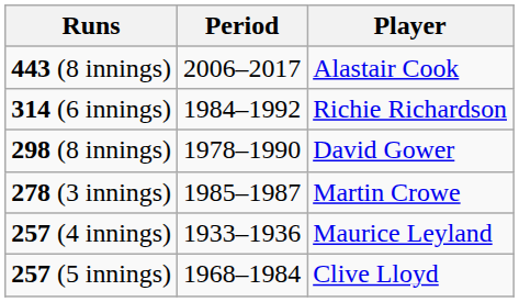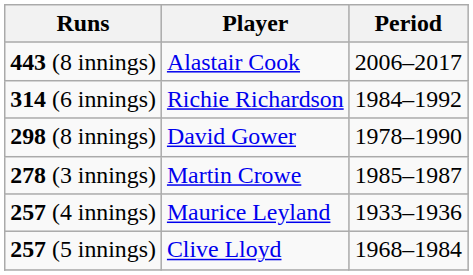 <table class="wikitable">
 <tr>
 <th>Runs</th>
+<th>Player</th>
 <th>Period</th>
-<th>Player</th>
 </tr>
 <tr>
 <td><strong>443</strong> (8 innings)</td>
+<td> <a href='#'>Alastair Cook</a></td>
 <td>2006–2017</td>
-<td> <a href='#'>Alastair Cook</a></td>
 </tr>
 <tr>
 <td><strong>314</strong> (6 innings)</td>
+<td> <a href='#'>Richie Richardson</a></td>
 <td>1984–1992</td>
-<td> <a href='#'>Richie Richardson</a></td>
 </tr>
 <tr>
 <td><strong>298</strong> (8 innings)</td>
+<td> <a href='#'>David Gower</a></td>
 <td>1978–1990</td>
-<td> <a href='#'>David Gower</a></td>
 </tr>
 <tr>
 <td><strong>278</strong> (3 innings)</td>
+<td> <a href='#'>Martin Crowe</a></td>
 <td>1985–1987</td>
-<td> <a href='#'>Martin Crowe</a></td>
 </tr>
 <tr>
 <td><strong>257</strong> (4 innings)</td>
+<td> <a href='#'>Maurice Leyland</a></td>
 <td>1933–1936</td>
-<td> <a href='#'>Maurice Leyland</a></td>
 </tr>
 <tr>
 <td><strong>257</strong> (5 innings)</td>
+<td> <a href='#'>Clive Lloyd</a></td>
 <td>1968–1984</td>
-<td> <a href='#'>Clive Lloyd</a></td>
 </tr>
 </table>
